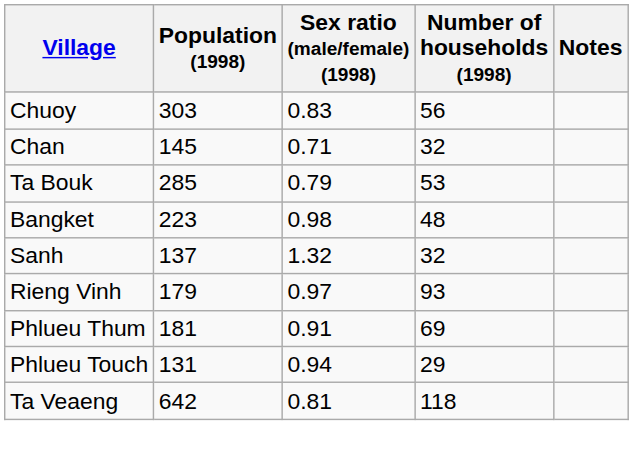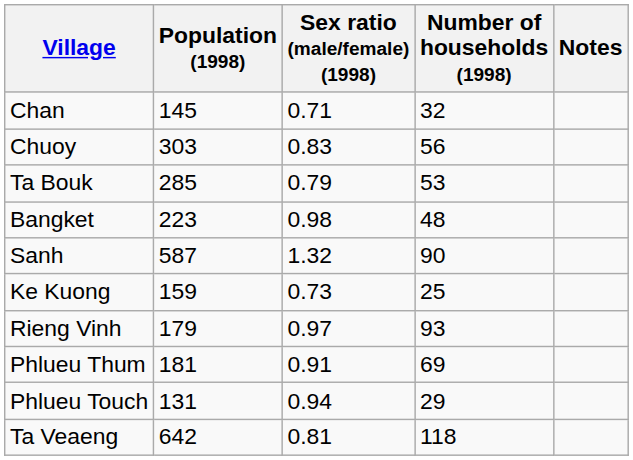 <table class="wikitable">
 <tr>
 <th><a href='#'>Village</a></th>
 <th>Population<br><small>(1998)</small></th>
 <th>Sex ratio<br><small>(male/female)</small><br><small>(1998)</small></th>
 <th>Number of<br>households<br><small>(1998)</small></th>
 <th>Notes</th>
 </tr>
 <tr>
+<td>Chan</td>
+<td>145</td>
+<td>0.71</td>
+<td>32</td>
+<td></td>
+</tr>
+<tr>
 <td>Chuoy</td>
 <td>303</td>
 <td>0.83</td>
 <td>56</td>
-<td></td>
-</tr>
-<tr>
-<td>Chan</td>
-<td>145</td>
-<td>0.71</td>
-<td>32</td>
 <td></td>
 </tr>
 <tr>
 <td>Ta Bouk</td>
 <td>285</td>
 <td>0.79</td>
 <td>53</td>
 <td></td>
 </tr>
 <tr>
 <td>Bangket</td>
 <td>223</td>
 <td>0.98</td>
 <td>48</td>
 <td></td>
 </tr>
 <tr>
 <td>Sanh</td>
-<td>137</td>
+<td>587</td>
 <td>1.32</td>
-<td>32</td>
+<td>90</td>
+<td></td>
+</tr>
+<tr>
+<td>Ke Kuong</td>
+<td>159</td>
+<td>0.73</td>
+<td>25</td>
 <td></td>
 </tr>
 <tr>
 <td>Rieng Vinh</td>
 <td>179</td>
 <td>0.97</td>
 <td>93</td>
 <td></td>
 </tr>
 <tr>
 <td>Phlueu Thum</td>
 <td>181</td>
 <td>0.91</td>
 <td>69</td>
 <td></td>
 </tr>
 <tr>
 <td>Phlueu Touch</td>
 <td>131</td>
 <td>0.94</td>
 <td>29</td>
 <td></td>
 </tr>
 <tr>
 <td>Ta Veaeng</td>
 <td>642</td>
 <td>0.81</td>
 <td>118</td>
 <td></td>
 </tr>
 </table>
